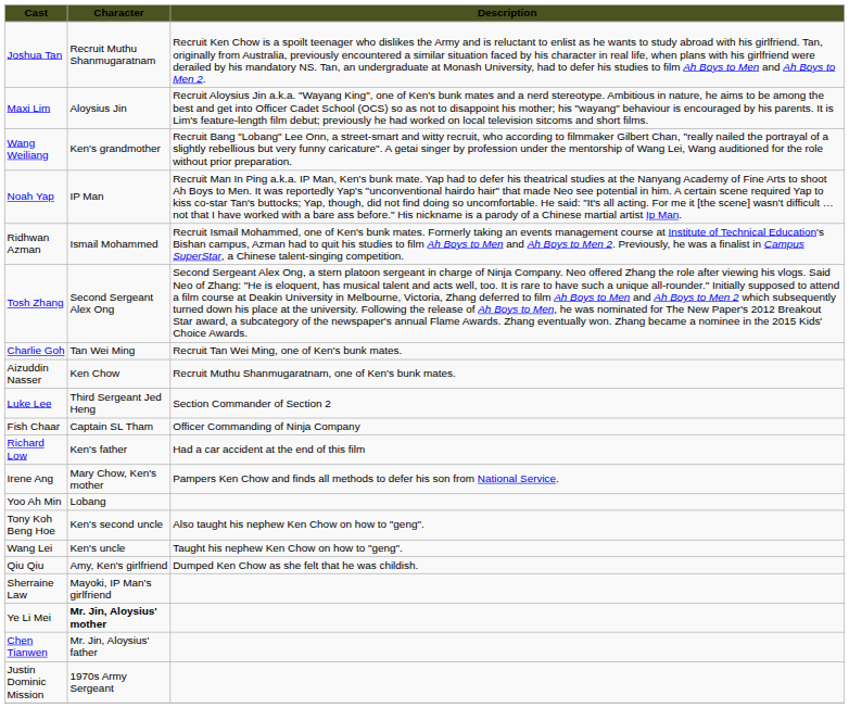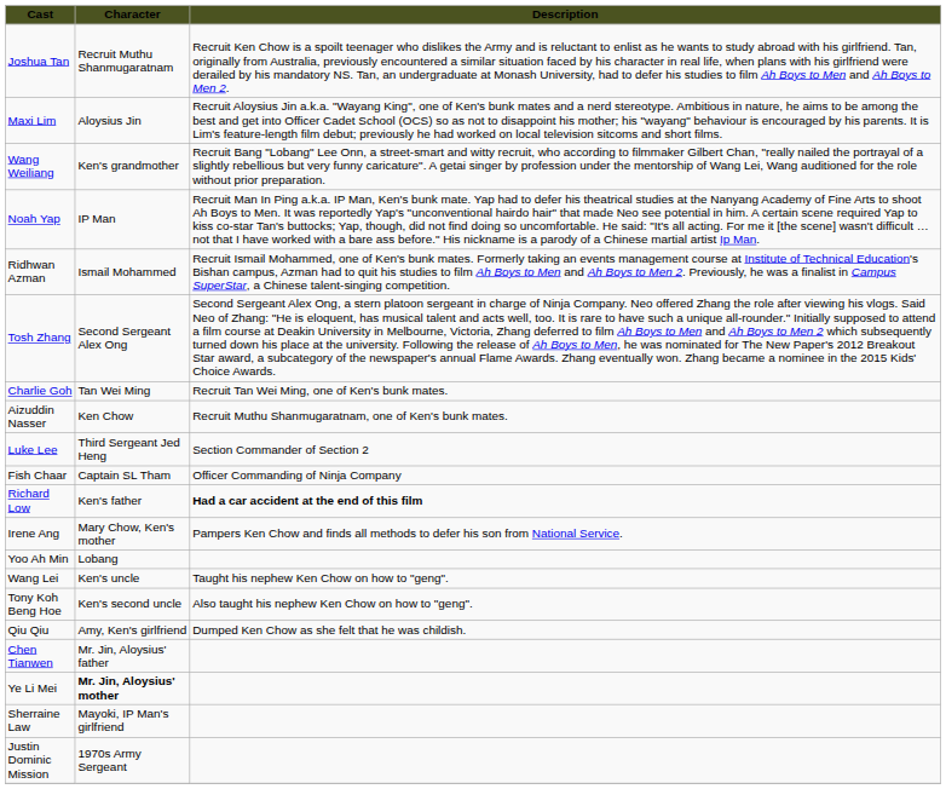 <table class="wikitable">
 <tr>
 <th style="background:#4b5320">Cast</th>
 <th style="background:#4b5320">Character</th>
 <th style="background:#4b5320">Description</th>
 </tr>
 <tr>
 <td><a href='#'>Joshua Tan</a></td>
 <td>Recruit Muthu Shanmugaratnam</td>
 <td><br>Recruit Ken Chow is a spoilt teenager who dislikes the Army and is reluctant to enlist as he wants to study abroad with his girlfriend. Tan, originally from Australia, previously encountered a similar situation faced by his character in real life, when plans with his girlfriend were derailed by his mandatory NS. Tan, an undergraduate at Monash University, had to defer his studies to film <em><a href='#'>Ah Boys to Men</a></em> and <em><a href='#'>Ah Boys to Men 2</a></em>.</td>
 </tr>
 <tr>
 <td><a href='#'>Maxi Lim</a></td>
 <td>Aloysius Jin</td>
 <td>Recruit Aloysius Jin a.k.a. "Wayang King", one of Ken's bunk mates and a nerd stereotype. Ambitious in nature, he aims to be among the best and get into Officer Cadet School (OCS) so as not to disappoint his mother; his "wayang" behaviour is encouraged by his parents. It is Lim's feature-length film debut; previously he had worked on local television sitcoms and short films.</td>
 </tr>
 <tr>
 <td><a href='#'>Wang Weiliang</a></td>
 <td>Ken's grandmother</td>
 <td>Recruit Bang "Lobang" Lee Onn, a street-smart and witty recruit, who according to filmmaker Gilbert Chan, "really nailed the portrayal of a slightly rebellious but very funny caricature".  A getai singer by profession under the mentorship of Wang Lei, Wang auditioned for the role without prior preparation.</td>
 </tr>
 <tr>
 <td><a href='#'>Noah Yap</a></td>
 <td>IP Man</td>
 <td>Recruit Man In Ping a.k.a. IP Man, Ken's bunk mate. Yap had to defer his theatrical studies at the Nanyang Academy of Fine Arts to shoot Ah Boys to Men. It was reportedly Yap's "unconventional hairdo hair" that made Neo see potential in him. A certain scene required Yap to kiss co-star Tan's buttocks; Yap, though, did not find doing so uncomfortable. He said: "It's all acting. For me it [the scene] wasn't difficult … not that I have worked with a bare ass before." His nickname is a parody of a Chinese martial artist <a href='#'>Ip Man</a>.</td>
 </tr>
 <tr>
 <td>Ridhwan Azman</td>
 <td>Ismail Mohammed</td>
 <td>Recruit Ismail Mohammed, one of Ken's bunk mates. Formerly taking an events management course at <a href='#'>Institute of Technical Education</a>'s Bishan campus, Azman had to quit his studies to film <em><a href='#'>Ah Boys to Men</a></em> and <em><a href='#'>Ah Boys to Men 2</a></em>. Previously, he was a finalist in <em><a href='#'>Campus SuperStar</a></em>, a Chinese talent-singing competition.</td>
 </tr>
 <tr>
 <td><a href='#'>Tosh Zhang</a></td>
 <td>Second Sergeant Alex Ong</td>
 <td>Second Sergeant Alex Ong, a stern platoon sergeant in charge of Ninja Company. Neo offered Zhang the role after viewing his vlogs. Said Neo of Zhang: "He is eloquent, has musical talent and acts well, too. It is rare to have such a unique all-rounder." Initially supposed to attend a film course at Deakin University in Melbourne, Victoria, Zhang deferred to film <em><a href='#'>Ah Boys to Men</a></em> and <em><a href='#'>Ah Boys to Men 2</a></em> which subsequently turned down his place at the university. Following the release of <em><a href='#'>Ah Boys to Men</a></em>, he was nominated for The New Paper's 2012 Breakout Star award, a subcategory of the newspaper's annual Flame Awards. Zhang eventually won. Zhang became a nominee in the 2015 Kids' Choice Awards.</td>
 </tr>
 <tr>
 <td><a href='#'>Charlie Goh</a></td>
 <td>Tan Wei Ming</td>
 <td>Recruit Tan Wei Ming, one of Ken's bunk mates.</td>
 </tr>
 <tr>
 <td>Aizuddin Nasser</td>
 <td>Ken Chow</td>
 <td>Recruit Muthu Shanmugaratnam, one of Ken's bunk mates.</td>
 </tr>
 <tr>
 <td><a href='#'>Luke Lee</a></td>
 <td>Third Sergeant Jed Heng</td>
 <td>Section Commander of Section 2</td>
 </tr>
 <tr>
 <td>Fish Chaar</td>
 <td>Captain SL Tham</td>
 <td>Officer Commanding of Ninja Company</td>
 </tr>
 <tr>
 <td><a href='#'>Richard Low</a></td>
 <td>Ken's father</td>
-<td>Had a car accident at the end of this film</td>
+<td><strong>Had a car accident at the end of this film</strong></td>
 </tr>
 <tr>
 <td>Irene Ang</td>
 <td>Mary Chow, Ken's mother</td>
 <td>Pampers Ken Chow and finds all methods to defer his son from <a href='#'>National Service</a>.</td>
 </tr>
 <tr>
 <td>Yoo Ah Min</td>
 <td>Lobang</td>
 <td></td>
 </tr>
 <tr>
+<td>Wang Lei</td>
+<td>Ken's uncle</td>
+<td>Taught his nephew Ken Chow on how to "geng".</td>
+</tr>
+<tr>
 <td>Tony Koh Beng Hoe</td>
 <td>Ken's second uncle</td>
 <td>Also taught his nephew Ken Chow on how to "geng".</td>
-</tr>
-<tr>
-<td>Wang Lei</td>
-<td>Ken's uncle</td>
-<td>Taught his nephew Ken Chow on how to "geng".</td>
 </tr>
 <tr>
 <td>Qiu Qiu</td>
 <td>Amy, Ken's girlfriend</td>
 <td>Dumped Ken Chow as she felt that he was childish.</td>
 </tr>
 <tr>
-<td>Sherraine Law</td>
-<td>Mayoki, IP Man's girlfriend</td>
+<td><a href='#'>Chen Tianwen</a></td>
+<td>Mr. Jin, Aloysius' father</td>
 <td></td>
 </tr>
 <tr>
 <td>Ye Li Mei</td>
 <td><strong>Mr. Jin, Aloysius' mother</strong></td>
 <td></td>
 </tr>
 <tr>
-<td><a href='#'>Chen Tianwen</a></td>
-<td>Mr. Jin, Aloysius' father</td>
+<td>Sherraine Law</td>
+<td>Mayoki, IP Man's girlfriend</td>
 <td></td>
 </tr>
 <tr>
 <td>Justin Dominic Mission</td>
 <td>1970s Army Sergeant</td>
 <td></td>
 </tr>
 <tr>
 </tr>
 </table>
